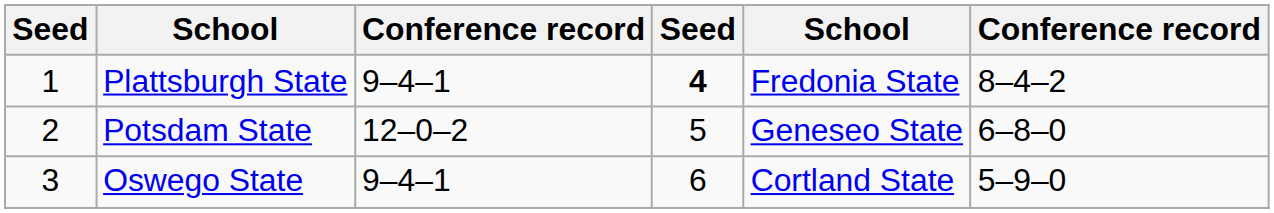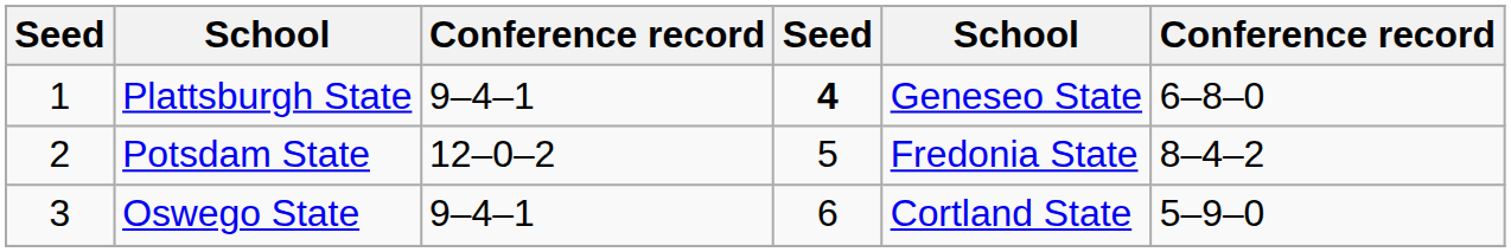 <table class="wikitable">
 <tr>
 <th>Seed</th>
 <th>School</th>
 <th>Conference record</th>
 <th>Seed</th>
 <th>School</th>
 <th>Conference record</th>
 </tr>
 <tr>
 <td align=center>1</td>
 <td><a href='#'>Plattsburgh State</a></td>
 <td>9–4–1</td>
 <td align=center><strong>4</strong></td>
-<td><a href='#'>Fredonia State</a></td>
-<td>8–4–2</td>
+<td><a href='#'>Geneseo State</a></td>
+<td>6–8–0</td>
 </tr>
 <tr>
 <td align=center>2</td>
 <td><a href='#'>Potsdam State</a></td>
 <td>12–0–2</td>
 <td align=center>5</td>
-<td><a href='#'>Geneseo State</a></td>
-<td>6–8–0</td>
+<td><a href='#'>Fredonia State</a></td>
+<td>8–4–2</td>
 </tr>
 <tr>
 <td align=center>3</td>
 <td><a href='#'>Oswego State</a></td>
 <td>9–4–1</td>
 <td align=center>6</td>
 <td><a href='#'>Cortland State</a></td>
 <td>5–9–0</td>
 </tr>
 <tr>
 </tr>
 </table>
